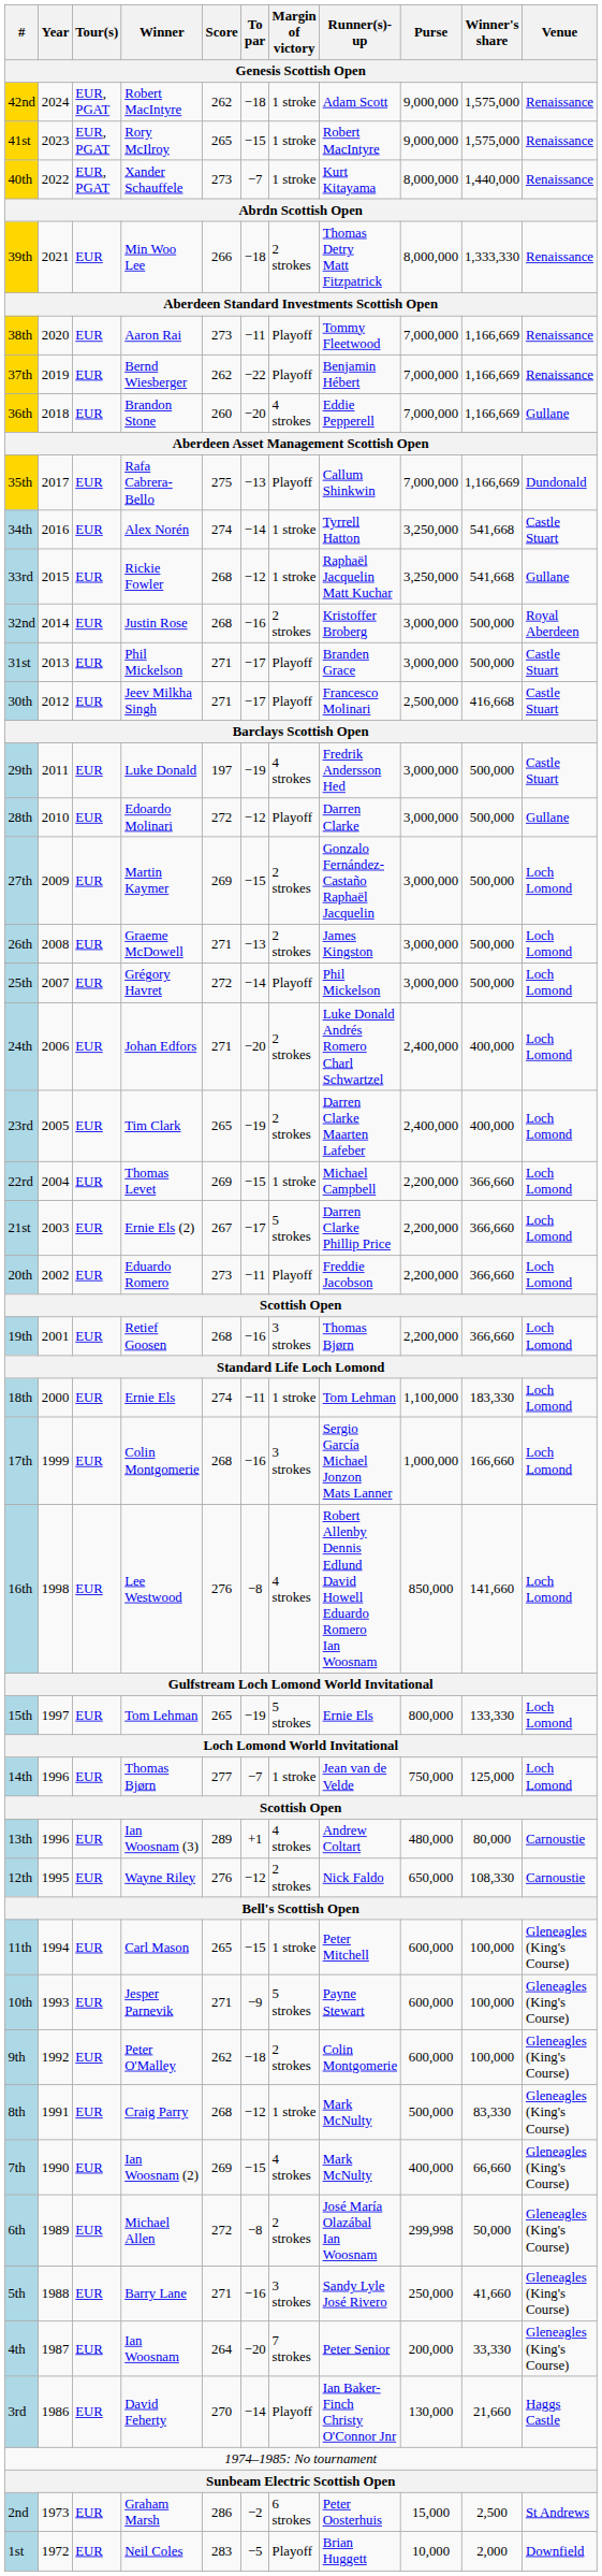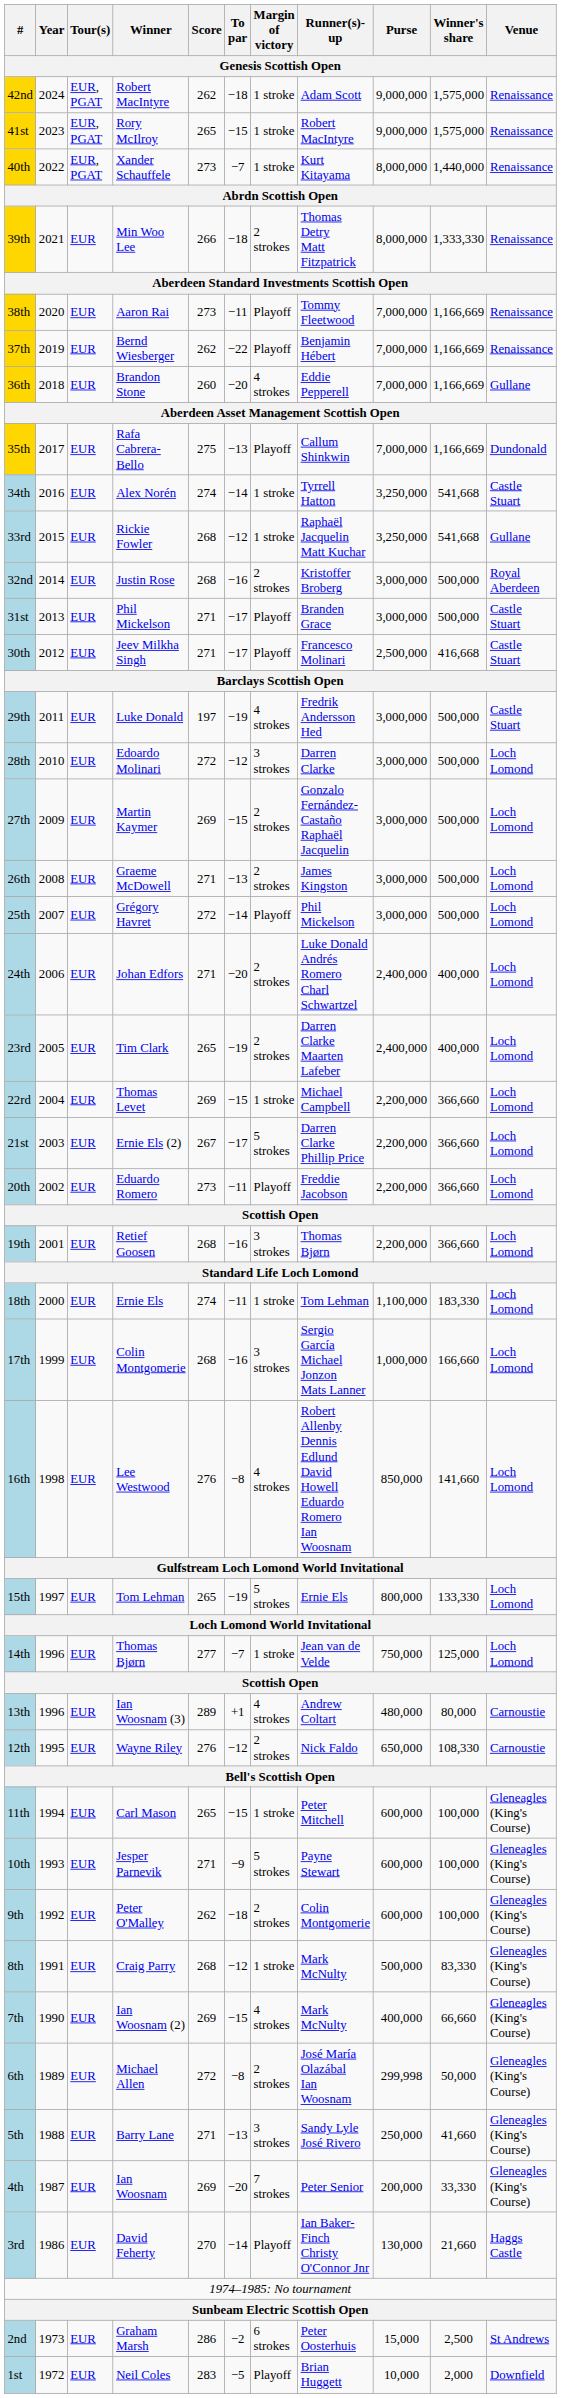 <table class="wikitable" style="font-size:95%">
 <tr>
 <th>#</th>
 <th>Year</th>
 <th>Tour(s)</th>
 <th>Winner</th>
 <th>Score</th>
 <th>To par</th>
 <th>Margin of<br>victory</th>
 <th>Runner(s)-up</th>
 <th>Purse</th>
 <th>Winner's<br>share</th>
 <th>Venue</th>
 </tr>
 <tr>
 <th colspan=11>Genesis Scottish Open</th>
 </tr>
 <tr>
 <td style="background:gold">42nd</td>
 <td align=center>2024</td>
 <td><a href='#'>EUR</a>, <a href='#'>PGAT</a></td>
 <td> <a href='#'>Robert MacIntyre</a></td>
 <td align=center>262</td>
 <td align=center>−18</td>
 <td>1 stroke</td>
 <td> <a href='#'>Adam Scott</a></td>
 <td align=center>9,000,000</td>
 <td align=center>1,575,000</td>
 <td><a href='#'>Renaissance</a></td>
 </tr>
 <tr>
 <td style="background:gold">41st</td>
 <td align=center>2023</td>
 <td><a href='#'>EUR</a>, <a href='#'>PGAT</a></td>
 <td> <a href='#'>Rory McIlroy</a></td>
 <td align=center>265</td>
 <td align=center>−15</td>
 <td>1 stroke</td>
 <td> <a href='#'>Robert MacIntyre</a></td>
 <td align=center>9,000,000</td>
 <td align=center>1,575,000</td>
 <td><a href='#'>Renaissance</a></td>
 </tr>
 <tr>
 <td style="background:gold">40th</td>
 <td align=center>2022</td>
 <td><a href='#'>EUR</a>, <a href='#'>PGAT</a></td>
 <td> <a href='#'>Xander Schauffele</a></td>
 <td align=center>273</td>
 <td align=center>−7</td>
 <td>1 stroke</td>
 <td> <a href='#'>Kurt Kitayama</a></td>
 <td align=center>8,000,000</td>
 <td align=center>1,440,000</td>
 <td><a href='#'>Renaissance</a></td>
 </tr>
 <tr>
 <th colspan=11>Abrdn Scottish Open</th>
 </tr>
 <tr>
 <td style="background:gold">39th</td>
 <td align=center>2021</td>
 <td><a href='#'>EUR</a></td>
 <td> <a href='#'>Min Woo Lee</a></td>
 <td align=center>266</td>
 <td align=center>−18</td>
 <td>2 strokes</td>
 <td> <a href='#'>Thomas Detry</a><br> <a href='#'>Matt Fitzpatrick</a></td>
 <td align=center>8,000,000</td>
 <td align=center>1,333,330</td>
 <td><a href='#'>Renaissance</a></td>
 </tr>
 <tr>
 <th colspan=11>Aberdeen Standard Investments Scottish Open</th>
 </tr>
 <tr>
 <td style="background:gold">38th</td>
 <td align=center>2020</td>
 <td><a href='#'>EUR</a></td>
 <td> <a href='#'>Aaron Rai</a></td>
 <td align="center">273</td>
 <td align=center>−11</td>
 <td>Playoff</td>
 <td> <a href='#'>Tommy Fleetwood</a></td>
 <td align=center>7,000,000</td>
 <td align=center>1,166,669</td>
 <td><a href='#'>Renaissance</a></td>
 </tr>
 <tr>
 <td style="background:gold">37th</td>
 <td align=center>2019</td>
 <td><a href='#'>EUR</a></td>
 <td> <a href='#'>Bernd Wiesberger</a></td>
 <td align="center">262</td>
 <td align=center>−22</td>
 <td>Playoff</td>
 <td> <a href='#'>Benjamin Hébert</a></td>
 <td align=center>7,000,000</td>
 <td align=center>1,166,669</td>
 <td><a href='#'>Renaissance</a></td>
 </tr>
 <tr>
 <td style="background:gold">36th</td>
 <td align=center>2018</td>
 <td><a href='#'>EUR</a></td>
 <td> <a href='#'>Brandon Stone</a></td>
 <td align="center">260</td>
 <td align=center>−20</td>
 <td>4 strokes</td>
 <td> <a href='#'>Eddie Pepperell</a></td>
 <td align=center>7,000,000</td>
 <td align=center>1,166,669</td>
 <td><a href='#'>Gullane</a></td>
 </tr>
 <tr>
 <th colspan="11">Aberdeen Asset Management Scottish Open</th>
 </tr>
 <tr>
 <td style="background:gold">35th</td>
 <td align=center>2017</td>
 <td><a href='#'>EUR</a></td>
 <td> <a href='#'>Rafa Cabrera-Bello</a></td>
 <td align="center">275</td>
 <td align=center>−13</td>
 <td>Playoff</td>
 <td> <a href='#'>Callum Shinkwin</a></td>
 <td align=center>7,000,000</td>
 <td align=center>1,166,669</td>
 <td><a href='#'>Dundonald</a></td>
 </tr>
 <tr>
 <td style="background:lightblue">34th</td>
 <td align=center>2016</td>
 <td><a href='#'>EUR</a></td>
 <td> <a href='#'>Alex Norén</a></td>
 <td align="center">274</td>
 <td align=center>−14</td>
 <td>1 stroke</td>
 <td> <a href='#'>Tyrrell Hatton</a></td>
 <td align=center>3,250,000</td>
 <td align=center>541,668</td>
 <td><a href='#'>Castle Stuart</a></td>
 </tr>
 <tr>
 <td style="background:lightblue">33rd</td>
 <td align=center>2015</td>
 <td><a href='#'>EUR</a></td>
 <td> <a href='#'>Rickie Fowler</a></td>
 <td align="center">268</td>
 <td align=center>−12</td>
 <td>1 stroke</td>
 <td> <a href='#'>Raphaël Jacquelin</a><br> <a href='#'>Matt Kuchar</a></td>
 <td align=center>3,250,000</td>
 <td align=center>541,668</td>
 <td><a href='#'>Gullane</a></td>
 </tr>
 <tr>
 <td style="background:lightblue">32nd</td>
 <td align=center>2014</td>
 <td><a href='#'>EUR</a></td>
 <td> <a href='#'>Justin Rose</a></td>
 <td align="center">268</td>
 <td align=center>−16</td>
 <td>2 strokes</td>
 <td> <a href='#'>Kristoffer Broberg</a></td>
 <td align=center>3,000,000</td>
 <td align=center>500,000</td>
 <td><a href='#'>Royal Aberdeen</a></td>
 </tr>
 <tr>
 <td style="background:lightblue">31st</td>
 <td align=center>2013</td>
 <td><a href='#'>EUR</a></td>
 <td> <a href='#'>Phil Mickelson</a></td>
 <td align="center">271</td>
 <td align=center>−17</td>
 <td>Playoff</td>
 <td> <a href='#'>Branden Grace</a></td>
 <td align=center>3,000,000</td>
 <td align=center>500,000</td>
 <td><a href='#'>Castle Stuart</a></td>
 </tr>
 <tr>
 <td style="background:lightblue">30th</td>
 <td align=center>2012</td>
 <td><a href='#'>EUR</a></td>
 <td> <a href='#'>Jeev Milkha Singh</a></td>
 <td align="center">271</td>
 <td align=center>−17</td>
 <td>Playoff</td>
 <td> <a href='#'>Francesco Molinari</a></td>
 <td align=center>2,500,000</td>
 <td align=center>416,668</td>
 <td><a href='#'>Castle Stuart</a></td>
 </tr>
 <tr>
 <th colspan="11">Barclays Scottish Open</th>
 </tr>
 <tr>
 <td style="background:lightblue">29th</td>
 <td align=center>2011</td>
 <td><a href='#'>EUR</a></td>
 <td> <a href='#'>Luke Donald</a></td>
 <td align="center">197</td>
 <td align="center">−19</td>
 <td>4 strokes</td>
 <td> <a href='#'>Fredrik Andersson Hed</a></td>
 <td align=center>3,000,000</td>
 <td align=center>500,000</td>
 <td><a href='#'>Castle Stuart</a></td>
 </tr>
 <tr>
 <td style="background:lightblue">28th</td>
 <td align=center>2010</td>
 <td><a href='#'>EUR</a></td>
 <td> <a href='#'>Edoardo Molinari</a></td>
 <td align="center">272</td>
 <td align="center">−12</td>
-<td>Playoff</td>
+<td>3 strokes</td>
 <td> <a href='#'>Darren Clarke</a></td>
 <td align=center>3,000,000</td>
 <td align=center>500,000</td>
-<td><a href='#'>Gullane</a></td>
+<td><a href='#'>Loch Lomond</a></td>
 </tr>
 <tr>
 <td style="background:lightblue">27th</td>
 <td align=center>2009</td>
 <td><a href='#'>EUR</a></td>
 <td> <a href='#'>Martin Kaymer</a></td>
 <td align="center">269</td>
 <td align="center">−15</td>
 <td>2 strokes</td>
 <td> <a href='#'>Gonzalo Fernández-Castaño</a><br> <a href='#'>Raphaël Jacquelin</a></td>
 <td align=center>3,000,000</td>
 <td align=center>500,000</td>
 <td><a href='#'>Loch Lomond</a></td>
 </tr>
 <tr>
 <td style="background:lightblue">26th</td>
 <td align=center>2008</td>
 <td><a href='#'>EUR</a></td>
 <td> <a href='#'>Graeme McDowell</a></td>
 <td align="center">271</td>
 <td align="center">−13</td>
 <td>2 strokes</td>
 <td> <a href='#'>James Kingston</a></td>
 <td align=center>3,000,000</td>
 <td align=center>500,000</td>
 <td><a href='#'>Loch Lomond</a></td>
 </tr>
 <tr>
 <td style="background:lightblue">25th</td>
 <td align=center>2007</td>
 <td><a href='#'>EUR</a></td>
 <td> <a href='#'>Grégory Havret</a></td>
 <td align="center">272</td>
 <td align="center">−14</td>
 <td>Playoff</td>
 <td> <a href='#'>Phil Mickelson</a></td>
 <td align=center>3,000,000</td>
 <td align=center>500,000</td>
 <td><a href='#'>Loch Lomond</a></td>
 </tr>
 <tr>
 <td style="background:lightblue">24th</td>
 <td align=center>2006</td>
 <td><a href='#'>EUR</a></td>
 <td> <a href='#'>Johan Edfors</a></td>
 <td align="center">271</td>
 <td align="center">−20</td>
 <td>2 strokes</td>
 <td> <a href='#'>Luke Donald</a><br> <a href='#'>Andrés Romero</a><br> <a href='#'>Charl Schwartzel</a></td>
 <td align=center>2,400,000</td>
 <td align=center>400,000</td>
 <td><a href='#'>Loch Lomond</a></td>
 </tr>
 <tr>
 <td style="background:lightblue">23rd</td>
 <td align=center>2005</td>
 <td><a href='#'>EUR</a></td>
 <td> <a href='#'>Tim Clark</a></td>
 <td align="center">265</td>
 <td align="center">−19</td>
 <td>2 strokes</td>
 <td> <a href='#'>Darren Clarke</a><br> <a href='#'>Maarten Lafeber</a></td>
 <td align=center>2,400,000</td>
 <td align=center>400,000</td>
 <td><a href='#'>Loch Lomond</a></td>
 </tr>
 <tr>
 <td style="background:lightblue">22rd</td>
 <td align=center>2004</td>
 <td><a href='#'>EUR</a></td>
 <td> <a href='#'>Thomas Levet</a></td>
 <td align="center">269</td>
 <td align="center">−15</td>
 <td>1 stroke</td>
 <td> <a href='#'>Michael Campbell</a></td>
 <td align=center>2,200,000</td>
 <td align=center>366,660</td>
 <td><a href='#'>Loch Lomond</a></td>
 </tr>
 <tr>
 <td style="background:lightblue">21st</td>
 <td align=center>2003</td>
 <td><a href='#'>EUR</a></td>
 <td> <a href='#'>Ernie Els</a> (2)</td>
 <td align="center">267</td>
 <td align="center">−17</td>
 <td>5 strokes</td>
 <td> <a href='#'>Darren Clarke</a><br> <a href='#'>Phillip Price</a></td>
 <td align=center>2,200,000</td>
 <td align=center>366,660</td>
 <td><a href='#'>Loch Lomond</a></td>
 </tr>
 <tr>
 <td style="background:lightblue">20th</td>
 <td align=center>2002</td>
 <td><a href='#'>EUR</a></td>
 <td> <a href='#'>Eduardo Romero</a></td>
 <td align="center">273</td>
 <td align="center">−11</td>
 <td>Playoff</td>
 <td> <a href='#'>Freddie Jacobson</a></td>
 <td align=center>2,200,000</td>
 <td align=center>366,660</td>
 <td><a href='#'>Loch Lomond</a></td>
 </tr>
 <tr>
 <th colspan="11">Scottish Open</th>
 </tr>
 <tr>
 <td style="background:lightblue">19th</td>
 <td align=center>2001</td>
 <td><a href='#'>EUR</a></td>
 <td> <a href='#'>Retief Goosen</a></td>
 <td align="center">268</td>
 <td align="center">−16</td>
 <td>3 strokes</td>
 <td> <a href='#'>Thomas Bjørn</a></td>
 <td align=center>2,200,000</td>
 <td align=center>366,660</td>
 <td><a href='#'>Loch Lomond</a></td>
 </tr>
 <tr>
 <th colspan="11">Standard Life Loch Lomond</th>
 </tr>
 <tr>
 <td style="background:lightblue">18th</td>
 <td align=center>2000</td>
 <td><a href='#'>EUR</a></td>
 <td> <a href='#'>Ernie Els</a></td>
 <td align="center">274</td>
 <td align="center">−11</td>
 <td>1 stroke</td>
 <td> <a href='#'>Tom Lehman</a></td>
 <td align=center>1,100,000</td>
 <td align=center>183,330</td>
 <td><a href='#'>Loch Lomond</a></td>
 </tr>
 <tr>
 <td style="background:lightblue">17th</td>
 <td align=center>1999</td>
 <td><a href='#'>EUR</a></td>
 <td> <a href='#'>Colin Montgomerie</a></td>
 <td align="center">268</td>
 <td align="center">−16</td>
 <td>3 strokes</td>
 <td> <a href='#'>Sergio García</a><br> <a href='#'>Michael Jonzon</a><br> <a href='#'>Mats Lanner</a></td>
 <td align=center>1,000,000</td>
 <td align=center>166,660</td>
 <td><a href='#'>Loch Lomond</a></td>
 </tr>
 <tr>
 <td style="background:lightblue">16th</td>
 <td align=center>1998</td>
 <td><a href='#'>EUR</a></td>
 <td> <a href='#'>Lee Westwood</a></td>
 <td align="center">276</td>
 <td align="center">−8</td>
 <td>4 strokes</td>
 <td> <a href='#'>Robert Allenby</a><br> <a href='#'>Dennis Edlund</a><br> <a href='#'>David Howell</a><br> <a href='#'>Eduardo Romero</a><br> <a href='#'>Ian Woosnam</a></td>
 <td align=center>850,000</td>
 <td align=center>141,660</td>
 <td><a href='#'>Loch Lomond</a></td>
 </tr>
 <tr>
 <th colspan="11">Gulfstream Loch Lomond World Invitational</th>
 </tr>
 <tr>
 <td style="background:lightblue">15th</td>
 <td align=center>1997</td>
 <td><a href='#'>EUR</a></td>
 <td> <a href='#'>Tom Lehman</a></td>
 <td align="center">265</td>
 <td align="center">−19</td>
 <td>5 strokes</td>
 <td> <a href='#'>Ernie Els</a></td>
 <td align=center>800,000</td>
 <td align=center>133,330</td>
 <td><a href='#'>Loch Lomond</a></td>
 </tr>
 <tr>
 <th colspan="11">Loch Lomond World Invitational</th>
 </tr>
 <tr>
 <td style="background:lightblue">14th</td>
 <td align=center>1996</td>
 <td><a href='#'>EUR</a></td>
 <td> <a href='#'>Thomas Bjørn</a></td>
 <td align="center">277</td>
 <td align="center">−7</td>
 <td>1 stroke</td>
 <td> <a href='#'>Jean van de Velde</a></td>
 <td align=center>750,000</td>
 <td align=center>125,000</td>
 <td><a href='#'>Loch Lomond</a></td>
 </tr>
 <tr>
 <th colspan="11">Scottish Open</th>
 </tr>
 <tr>
 <td style="background:lightblue">13th</td>
 <td align=center>1996</td>
 <td><a href='#'>EUR</a></td>
 <td> <a href='#'>Ian Woosnam</a> (3)</td>
 <td align="center">289</td>
 <td align="center">+1</td>
 <td>4 strokes</td>
 <td> <a href='#'>Andrew Coltart</a></td>
 <td align=center>480,000</td>
 <td align=center>80,000</td>
 <td><a href='#'>Carnoustie</a></td>
 </tr>
 <tr>
 <td style="background:lightblue">12th</td>
 <td align=center>1995</td>
 <td><a href='#'>EUR</a></td>
 <td> <a href='#'>Wayne Riley</a></td>
 <td align="center">276</td>
 <td align="center">−12</td>
 <td>2 strokes</td>
 <td> <a href='#'>Nick Faldo</a></td>
 <td align=center>650,000</td>
 <td align=center>108,330</td>
 <td><a href='#'>Carnoustie</a></td>
 </tr>
 <tr>
 <th colspan="11">Bell's Scottish Open</th>
 </tr>
 <tr>
 <td style="background:lightblue">11th</td>
 <td align=center>1994</td>
 <td><a href='#'>EUR</a></td>
 <td> <a href='#'>Carl Mason</a></td>
 <td align="center">265</td>
 <td align="center">−15</td>
 <td>1 stroke</td>
 <td> <a href='#'>Peter Mitchell</a></td>
 <td align=center>600,000</td>
 <td align=center>100,000</td>
 <td><a href='#'>Gleneagles</a><br>(King's Course)</td>
 </tr>
 <tr>
 <td style="background:lightblue">10th</td>
 <td align=center>1993</td>
 <td><a href='#'>EUR</a></td>
 <td> <a href='#'>Jesper Parnevik</a></td>
 <td align="center">271</td>
 <td align="center">−9</td>
 <td>5 strokes</td>
 <td> <a href='#'>Payne Stewart</a></td>
 <td align=center>600,000</td>
 <td align=center>100,000</td>
 <td><a href='#'>Gleneagles</a><br>(King's Course)</td>
 </tr>
 <tr>
 <td style="background:lightblue">9th</td>
 <td align=center>1992</td>
 <td><a href='#'>EUR</a></td>
 <td> <a href='#'>Peter O'Malley</a></td>
 <td align="center">262</td>
 <td align="center">−18</td>
 <td>2 strokes</td>
 <td> <a href='#'>Colin Montgomerie</a></td>
 <td align=center>600,000</td>
 <td align=center>100,000</td>
 <td><a href='#'>Gleneagles</a><br>(King's Course)</td>
 </tr>
 <tr>
 <td style="background:lightblue">8th</td>
 <td align=center>1991</td>
 <td><a href='#'>EUR</a></td>
 <td> <a href='#'>Craig Parry</a></td>
 <td align="center">268</td>
 <td align="center">−12</td>
 <td>1 stroke</td>
 <td> <a href='#'>Mark McNulty</a></td>
 <td align=center>500,000</td>
 <td align=center>83,330</td>
 <td><a href='#'>Gleneagles</a><br>(King's Course)</td>
 </tr>
 <tr>
 <td style="background:lightblue">7th</td>
 <td align=center>1990</td>
 <td><a href='#'>EUR</a></td>
 <td> <a href='#'>Ian Woosnam</a> (2)</td>
 <td align="center">269</td>
 <td align="center">−15</td>
 <td>4 strokes</td>
 <td> <a href='#'>Mark McNulty</a></td>
 <td align=center>400,000</td>
 <td align=center>66,660</td>
 <td><a href='#'>Gleneagles</a><br>(King's Course)</td>
 </tr>
 <tr>
 <td style="background:lightblue">6th</td>
 <td align=center>1989</td>
 <td><a href='#'>EUR</a></td>
 <td> <a href='#'>Michael Allen</a></td>
 <td align="center">272</td>
 <td align="center">−8</td>
 <td>2 strokes</td>
 <td> <a href='#'>José María Olazábal</a><br> <a href='#'>Ian Woosnam</a></td>
 <td align=center>299,998</td>
 <td align=center>50,000</td>
 <td><a href='#'>Gleneagles</a><br>(King's Course)</td>
 </tr>
 <tr>
 <td style="background:lightblue">5th</td>
 <td align=center>1988</td>
 <td><a href='#'>EUR</a></td>
 <td> <a href='#'>Barry Lane</a></td>
 <td align="center">271</td>
-<td align="center">−16</td>
+<td align="center">−13</td>
 <td>3 strokes</td>
 <td> <a href='#'>Sandy Lyle</a><br> <a href='#'>José Rivero</a></td>
 <td align=center>250,000</td>
 <td align=center>41,660</td>
 <td><a href='#'>Gleneagles</a><br>(King's Course)</td>
 </tr>
 <tr>
 <td style="background:lightblue">4th</td>
 <td align=center>1987</td>
 <td><a href='#'>EUR</a></td>
 <td> <a href='#'>Ian Woosnam</a></td>
-<td align="center">264</td>
+<td align="center">269</td>
 <td align="center">−20</td>
 <td>7 strokes</td>
 <td> <a href='#'>Peter Senior</a></td>
 <td align=center>200,000</td>
 <td align=center>33,330</td>
 <td><a href='#'>Gleneagles</a><br>(King's Course)</td>
 </tr>
 <tr>
 <td style="background:lightblue">3rd</td>
 <td align=center>1986</td>
 <td><a href='#'>EUR</a></td>
 <td> <a href='#'>David Feherty</a></td>
 <td align="center">270</td>
 <td align="center">−14</td>
 <td>Playoff</td>
 <td> <a href='#'>Ian Baker-Finch</a><br> <a href='#'>Christy O'Connor Jnr</a></td>
 <td align=center>130,000</td>
 <td align=center>21,660</td>
 <td><a href='#'>Haggs Castle</a></td>
 </tr>
 <tr>
 <td colspan="11" align="center"><em>1974–1985: No tournament</em></td>
 </tr>
 <tr>
 <th colspan="11">Sunbeam Electric Scottish Open</th>
 </tr>
 <tr>
 <td style="background:lightblue">2nd</td>
 <td align=center>1973</td>
 <td><a href='#'>EUR</a></td>
 <td> <a href='#'>Graham Marsh</a></td>
 <td align="center">286</td>
 <td align="center">−2</td>
 <td>6 strokes</td>
 <td> <a href='#'>Peter Oosterhuis</a></td>
 <td align=center>15,000</td>
 <td align=center>2,500</td>
 <td><a href='#'>St Andrews</a></td>
 </tr>
 <tr>
 <td style="background:lightblue">1st</td>
 <td align=center>1972</td>
 <td><a href='#'>EUR</a></td>
 <td> <a href='#'>Neil Coles</a></td>
 <td align="center">283</td>
 <td align="center">−5</td>
 <td>Playoff</td>
 <td> <a href='#'>Brian Huggett</a></td>
 <td align=center>10,000</td>
 <td align=center>2,000</td>
 <td><a href='#'>Downfield</a></td>
 </tr>
 </table>
